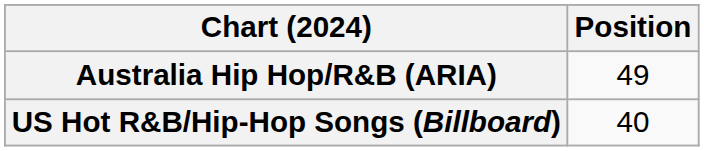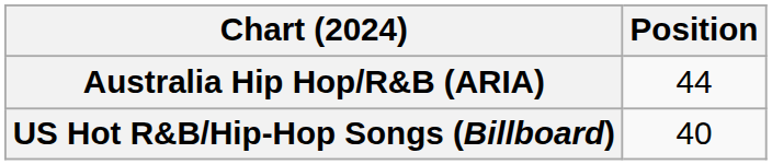 <table class="wikitable sortable plainrowheaders" style="text-align:center">
 <tr>
 <th scope="col">Chart (2024)</th>
 <th scope="col">Position</th>
 </tr>
 <tr>
 <th scope="row">Australia Hip Hop/R&B (ARIA)</th>
-<td>49</td>
+<td>44</td>
 </tr>
 <tr>
 <th scope="row">US Hot R&B/Hip-Hop Songs (<em>Billboard</em>)</th>
 <td>40</td>
 </tr>
 </table>
